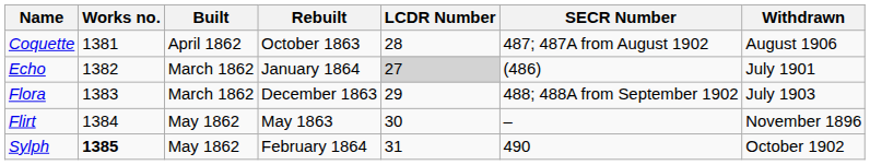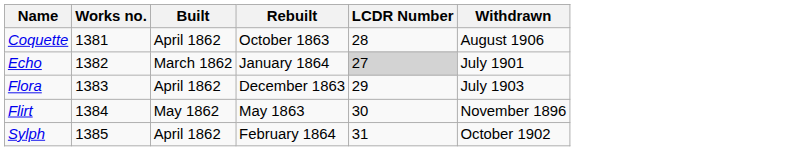 <table class=wikitable>
 <tr>
 <th>Name</th>
 <th>Works no.</th>
 <th>Built</th>
 <th>Rebuilt</th>
 <th>LCDR Number</th>
-<th>SECR Number</th>
 <th>Withdrawn</th>
 </tr>
 <tr>
 <td><em><a href='#'>Coquette</a></em></td>
 <td>1381</td>
 <td>April 1862</td>
 <td>October 1863</td>
 <td>28</td>
-<td>487; 487A from August 1902</td>
 <td>August 1906</td>
 </tr>
 <tr>
 <td><em><a href='#'>Echo</a></em></td>
 <td>1382</td>
 <td>March 1862</td>
 <td>January 1864</td>
 <td style="background: lightgrey;">27</td>
-<td>(486)</td>
 <td>July 1901</td>
 </tr>
 <tr>
 <td><em><a href='#'>Flora</a></em></td>
 <td>1383</td>
-<td>March 1862</td>
+<td>April 1862</td>
 <td>December 1863</td>
 <td>29</td>
-<td>488; 488A from September 1902</td>
 <td>July 1903</td>
 </tr>
 <tr>
 <td><em><a href='#'>Flirt</a></em></td>
 <td>1384</td>
 <td>May 1862</td>
 <td>May 1863</td>
 <td>30</td>
-<td>–</td>
 <td>November 1896</td>
 </tr>
 <tr>
 <td><em><a href='#'>Sylph</a></em></td>
-<td><strong>1385</strong></td>
-<td>May 1862</td>
+<td>1385</td>
+<td>April 1862</td>
 <td>February 1864</td>
 <td>31</td>
-<td>490</td>
 <td>October 1902</td>
 </tr>
 </table>
